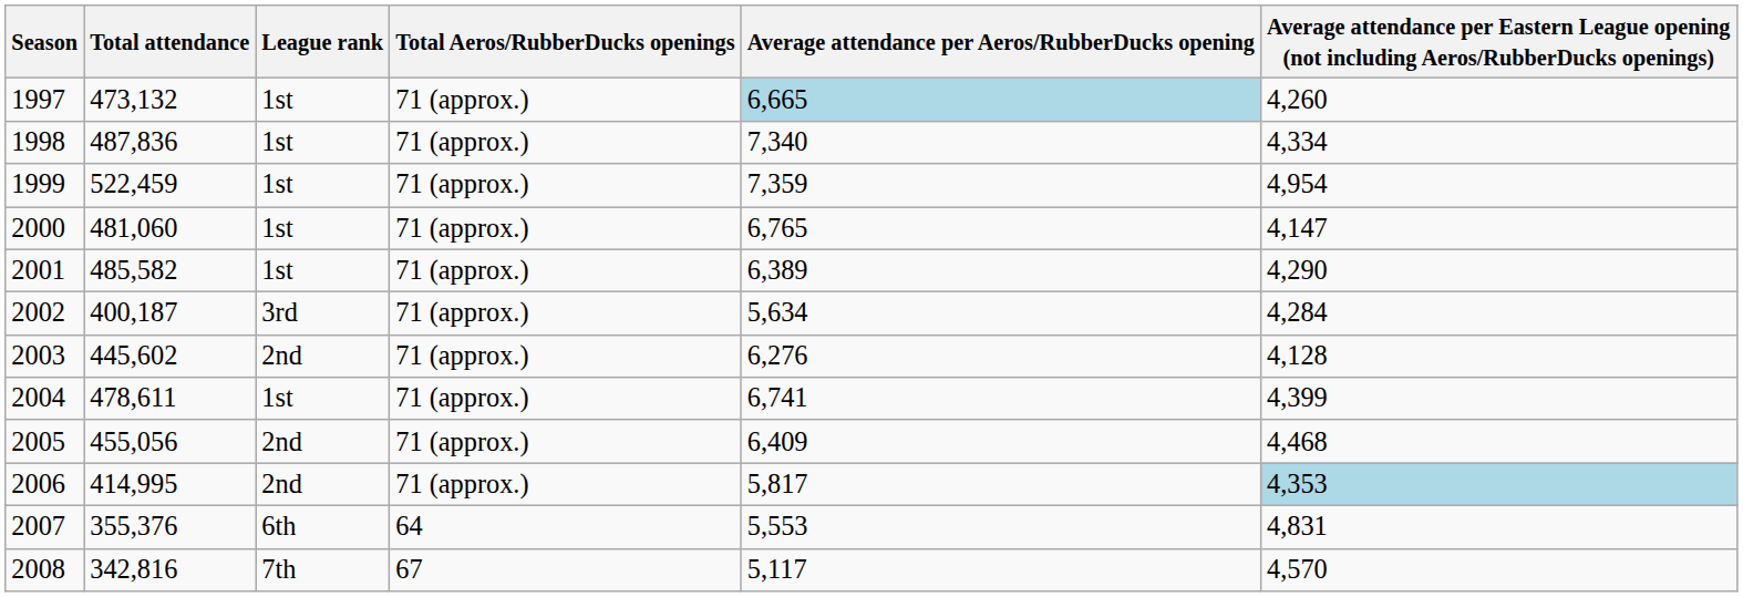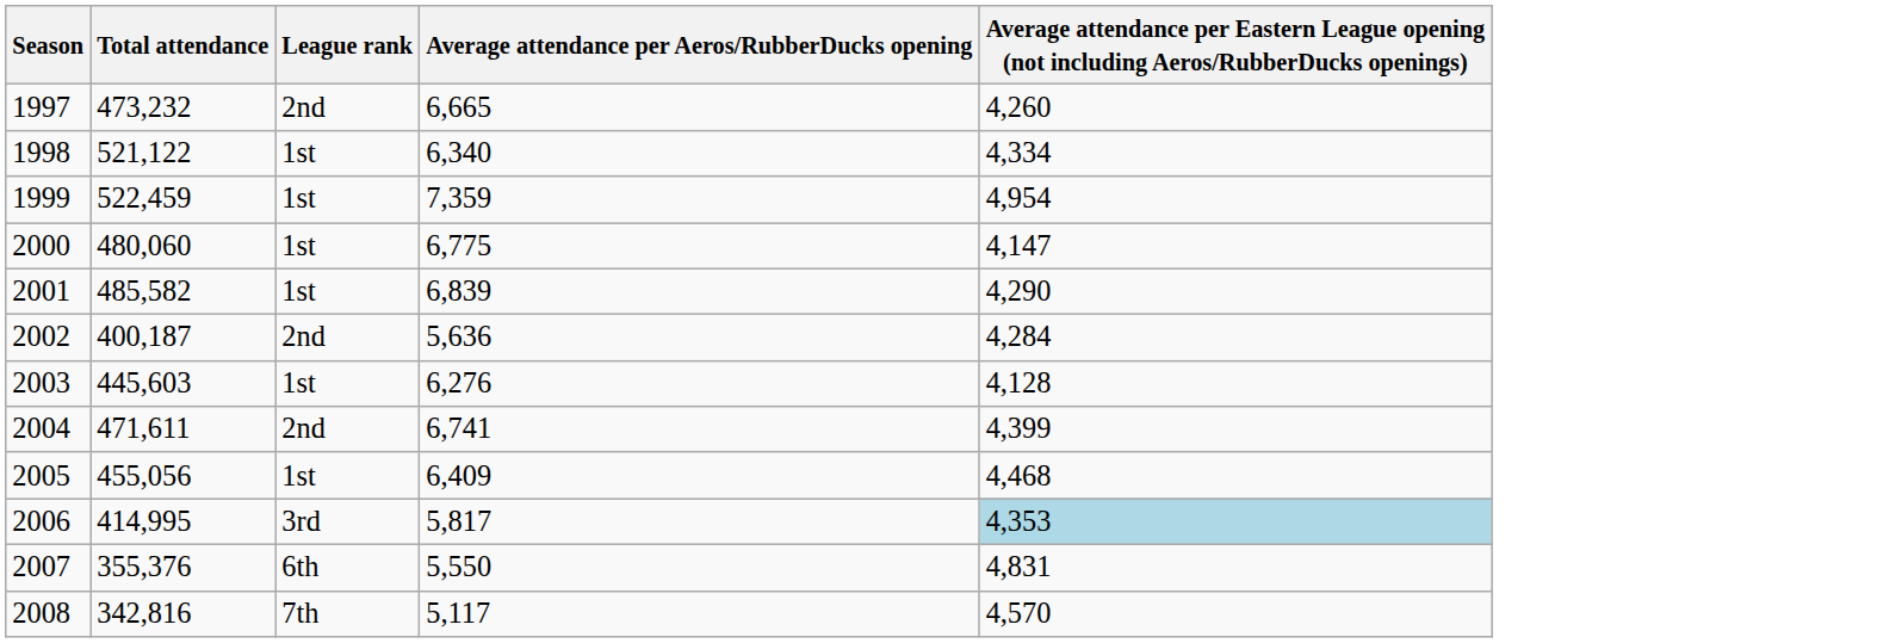 <table class="wikitable" border="1">
 <tr>
 <th><small>Season</small></th>
 <th><small>Total attendance</small></th>
 <th><small>League rank</small></th>
-<th><small>Total Aeros/RubberDucks openings</small></th>
 <th><small>Average attendance per Aeros/RubberDucks opening<br></small></th>
 <th><small>Average attendance per Eastern League opening<br>(not including Aeros/RubberDucks openings)</small></th>
 </tr>
 <tr>
 <td>1997</td>
-<td>473,132</td>
-<td>1st</td>
-<td>71 (approx.)</td>
-<td style="background: lightblue;">6,665</td>
+<td>473,232</td>
+<td>2nd</td>
+<td>6,665</td>
 <td>4,260</td>
 </tr>
 <tr>
 <td>1998</td>
-<td>487,836</td>
+<td>521,122</td>
 <td>1st</td>
-<td>71 (approx.)</td>
-<td>7,340</td>
+<td>6,340</td>
 <td>4,334</td>
 </tr>
 <tr>
 <td>1999</td>
 <td>522,459</td>
 <td>1st</td>
-<td>71 (approx.)</td>
 <td>7,359</td>
 <td>4,954</td>
 </tr>
 <tr>
 <td>2000</td>
-<td>481,060</td>
+<td>480,060</td>
 <td>1st</td>
-<td>71 (approx.)</td>
-<td>6,765</td>
+<td>6,775</td>
 <td>4,147</td>
 </tr>
 <tr>
 <td>2001</td>
 <td>485,582</td>
 <td>1st</td>
-<td>71 (approx.)</td>
-<td>6,389</td>
+<td>6,839</td>
 <td>4,290</td>
 </tr>
 <tr>
 <td>2002</td>
 <td>400,187</td>
-<td>3rd</td>
-<td>71 (approx.)</td>
-<td>5,634</td>
+<td>2nd</td>
+<td>5,636</td>
 <td>4,284</td>
 </tr>
 <tr>
 <td>2003</td>
-<td>445,602</td>
-<td>2nd</td>
-<td>71 (approx.)</td>
+<td>445,603</td>
+<td>1st</td>
 <td>6,276</td>
 <td>4,128</td>
 </tr>
 <tr>
 <td>2004</td>
-<td>478,611</td>
-<td>1st</td>
-<td>71 (approx.)</td>
+<td>471,611</td>
+<td>2nd</td>
 <td>6,741</td>
 <td>4,399</td>
 </tr>
 <tr>
 <td>2005</td>
 <td>455,056</td>
-<td>2nd</td>
-<td>71 (approx.)</td>
+<td>1st</td>
 <td>6,409</td>
 <td>4,468</td>
 </tr>
 <tr>
 <td>2006</td>
 <td>414,995</td>
-<td>2nd</td>
-<td>71 (approx.)</td>
+<td>3rd</td>
 <td>5,817</td>
 <td style="background: lightblue;">4,353</td>
 </tr>
 <tr>
 <td>2007</td>
 <td>355,376</td>
 <td>6th</td>
-<td>64</td>
-<td>5,553</td>
+<td>5,550</td>
 <td>4,831</td>
 </tr>
 <tr>
 <td>2008</td>
 <td>342,816</td>
 <td>7th</td>
-<td>67</td>
 <td>5,117</td>
 <td>4,570</td>
 </tr>
 </table>
